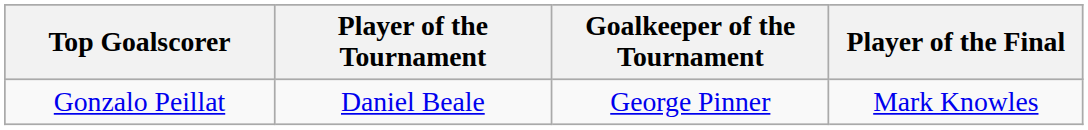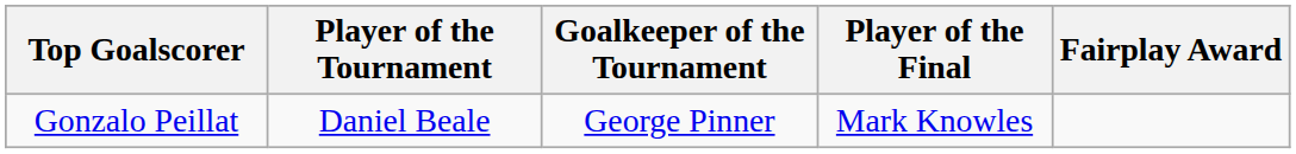 <table class=wikitable style="margin:auto; text-align:center">
 <tr>
 <th style="width: 220px;">Top Goalscorer</th>
 <th style="width: 220px;">Player of the Tournament</th>
 <th style="width: 220px;">Goalkeeper of the Tournament</th>
 <th style="width: 220px;">Player of the Final</th>
+<th style="width: 220px;">Fairplay Award</th>
 </tr>
 <tr>
 <td> <a href='#'>Gonzalo Peillat</a></td>
 <td> <a href='#'>Daniel Beale</a></td>
 <td> <a href='#'>George Pinner</a></td>
 <td> <a href='#'>Mark Knowles</a></td>
+<td></td>
 </tr>
 </table>
